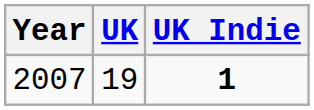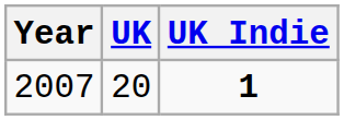 <table class="wikitable">
 <tr>
 <th align="left">Year</th>
 <th align="center"><a href='#'>UK</a></th>
 <th align="center"><a href='#'>UK Indie</a></th>
 </tr>
 <tr>
 <td align="left">2007</td>
-<td align="center">19</td>
+<td align="center">20</td>
 <td align="center"><strong>1</strong></td>
 </tr>
 </table>
